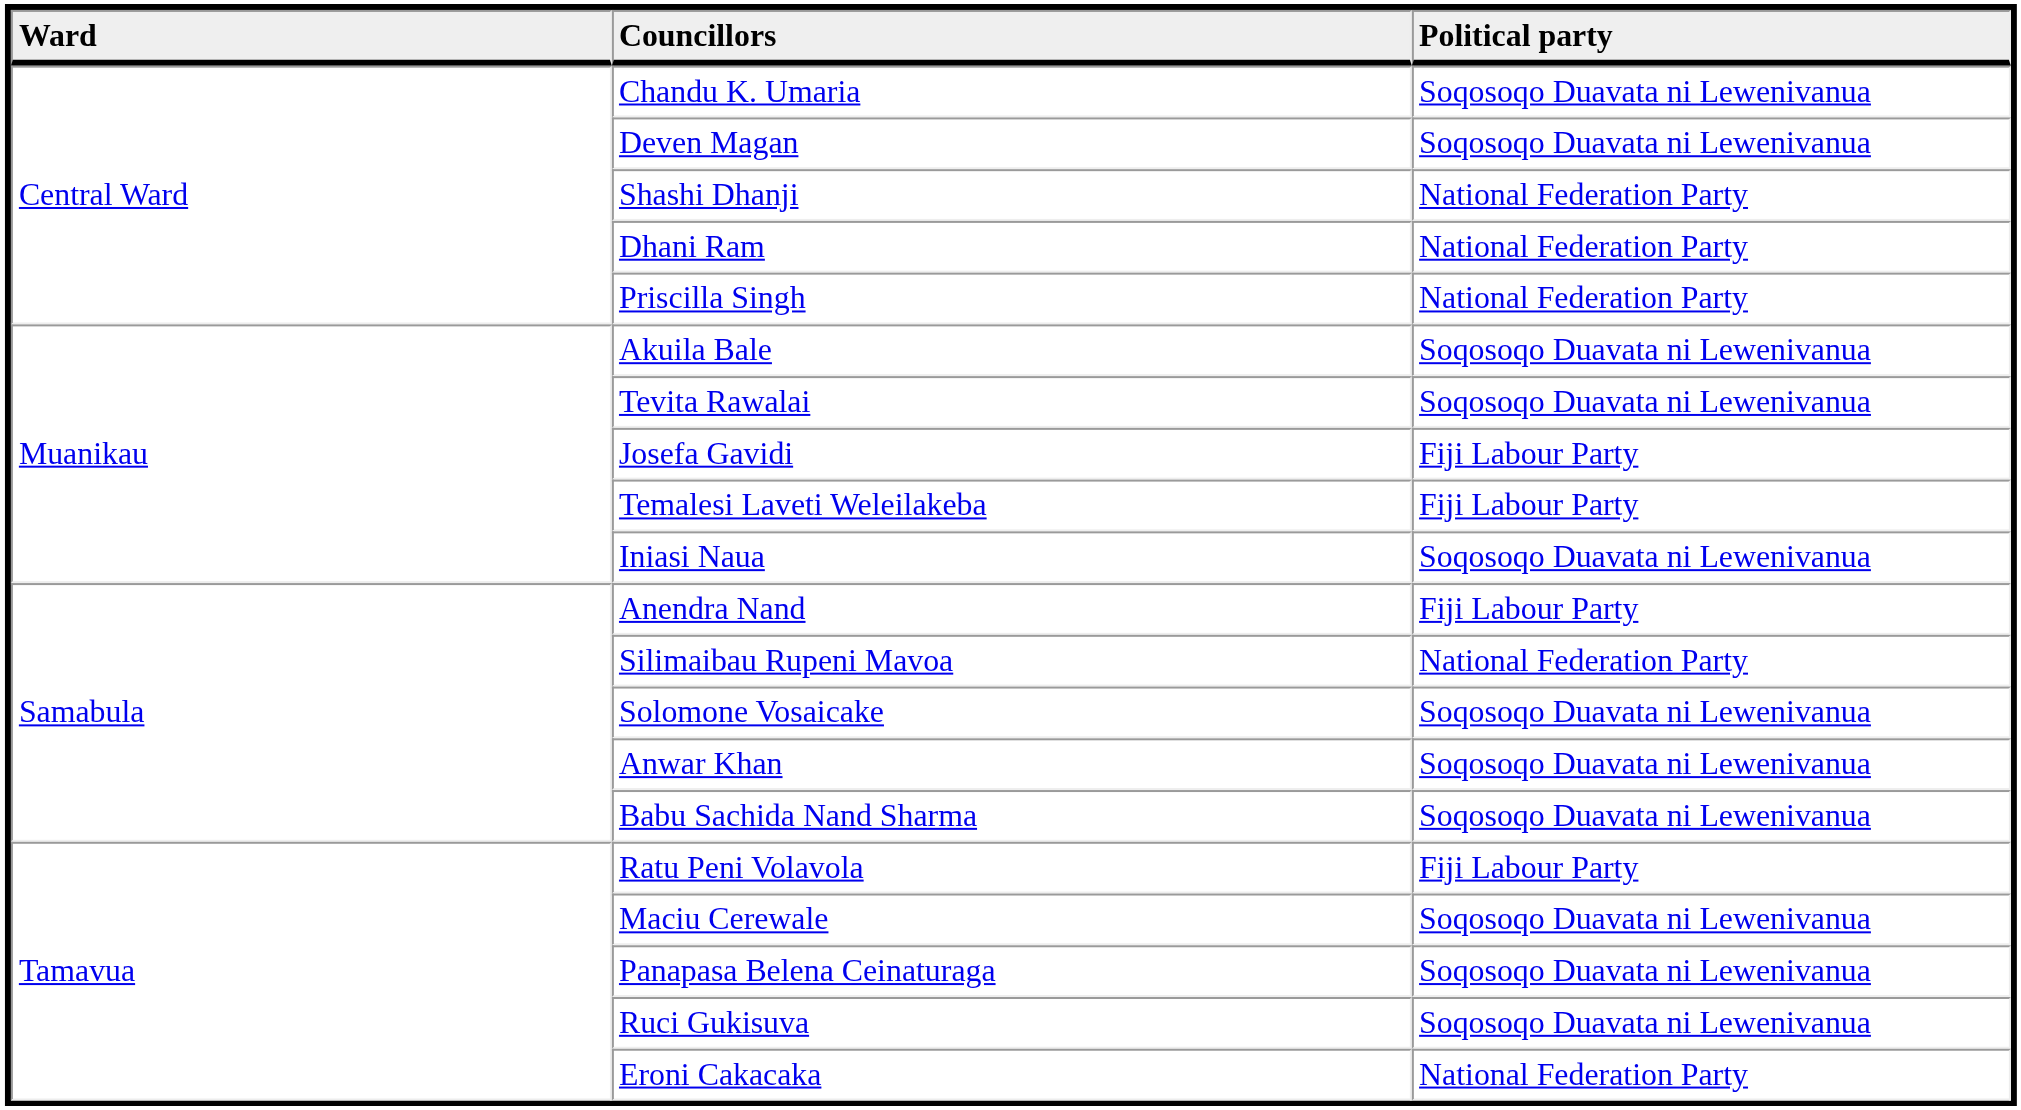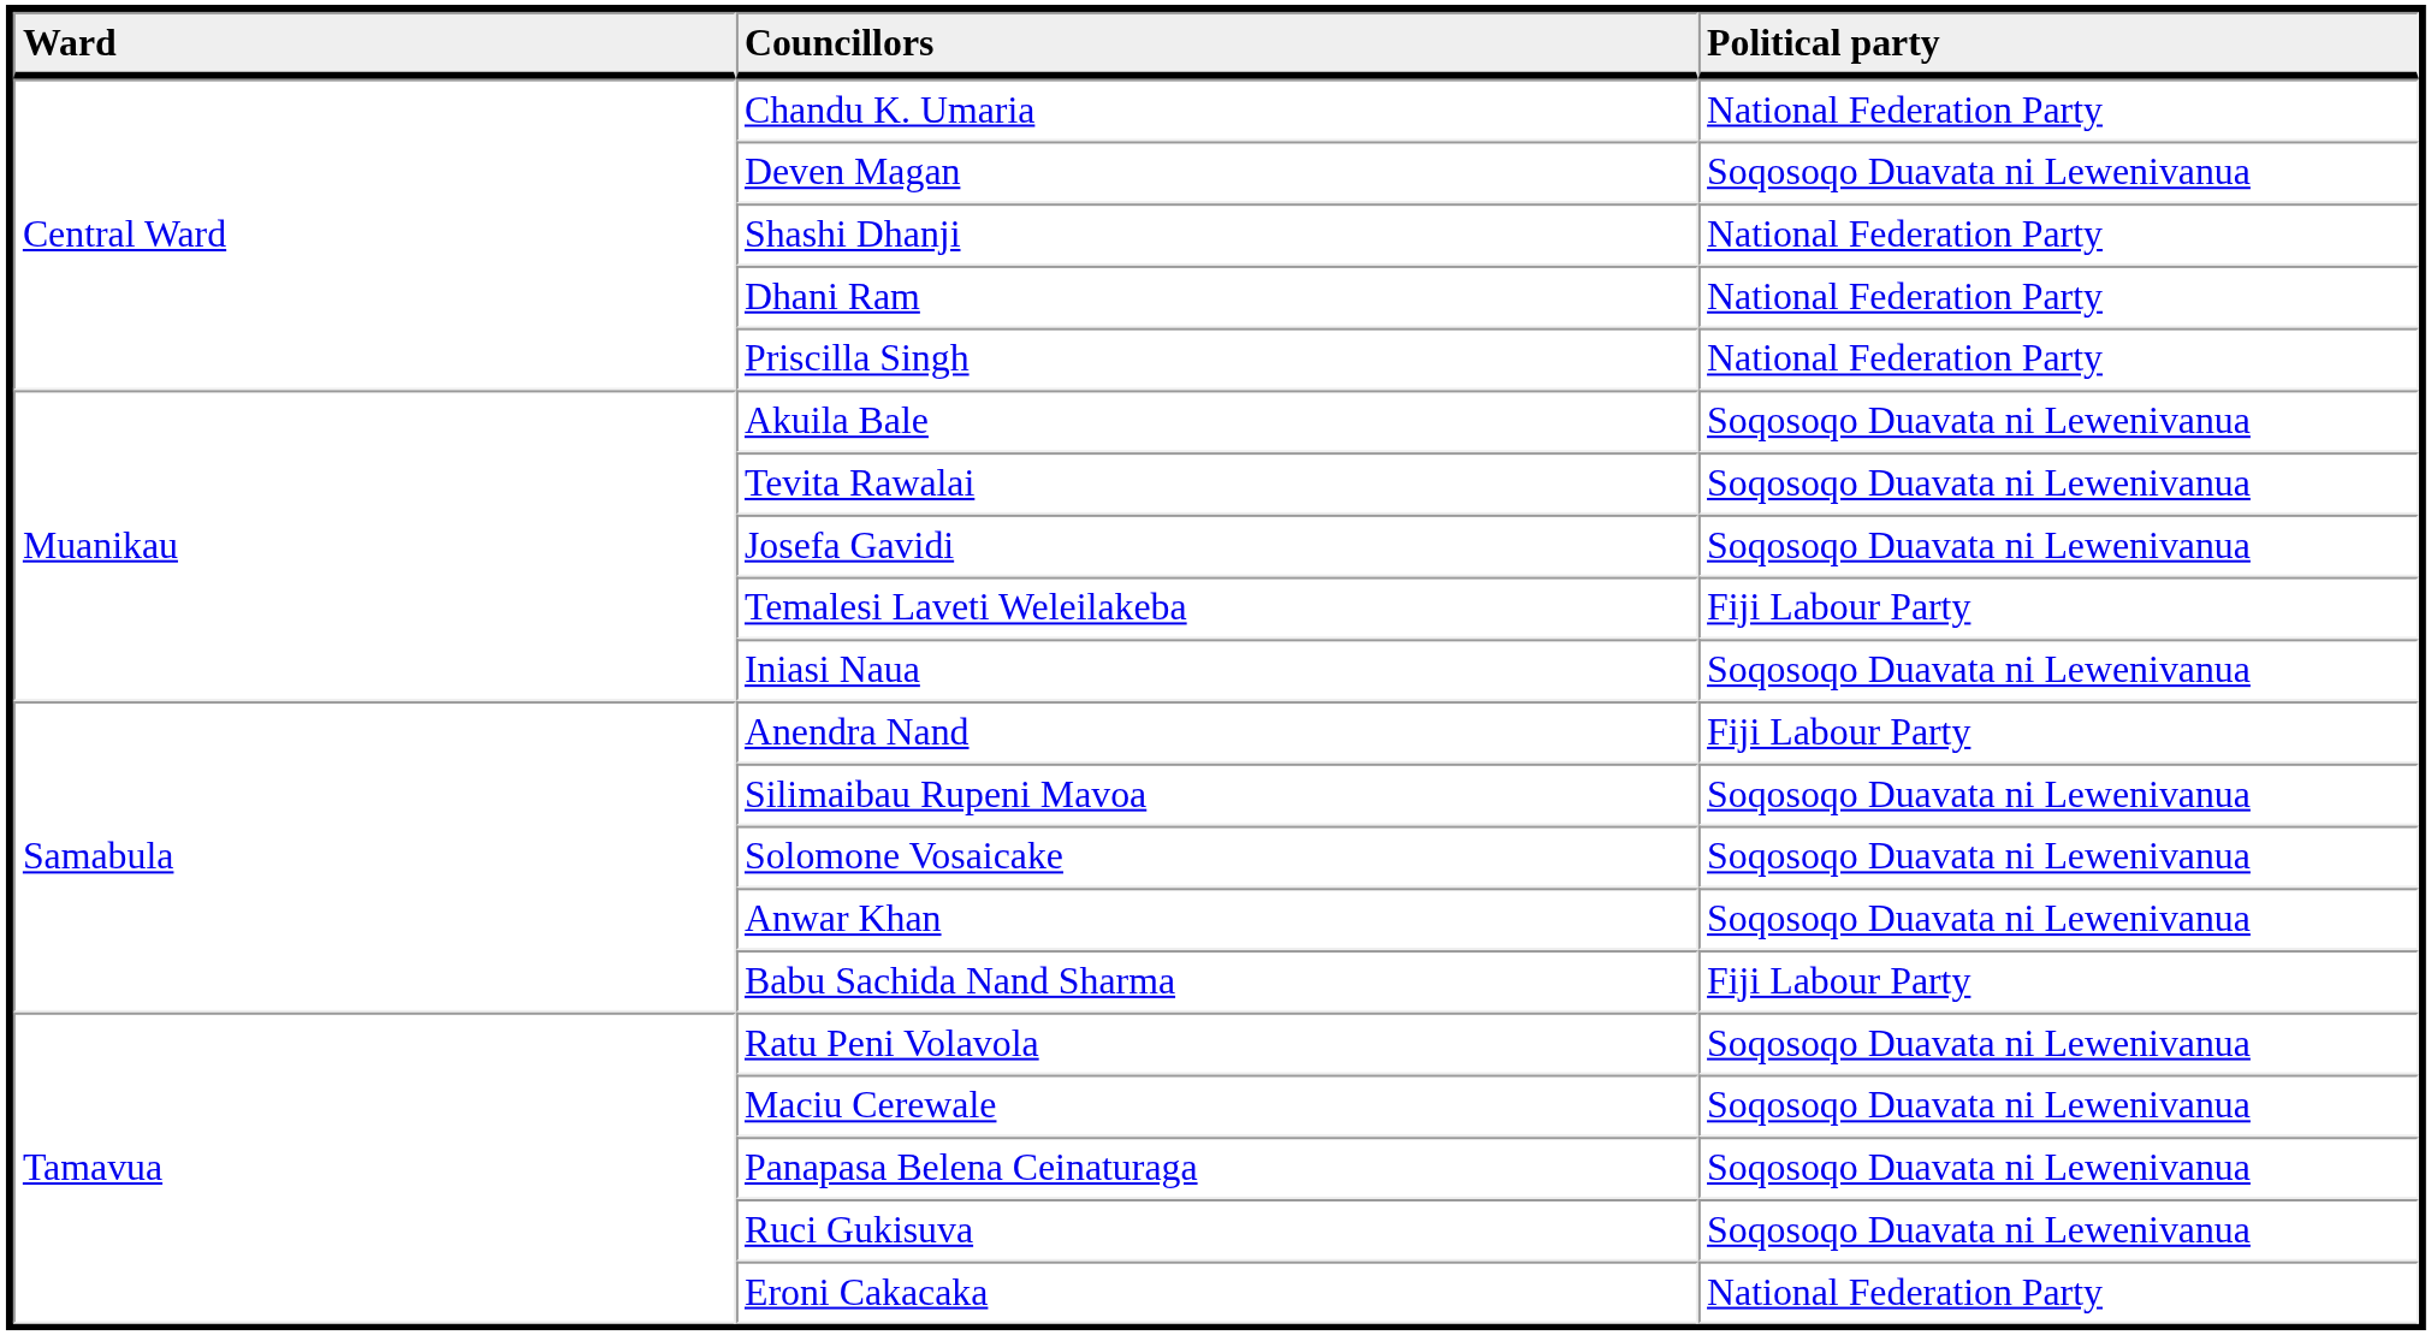 <table table width="80%" border="1" align="center" cellpadding=3 cellspacing=0 style="margin:5px; border:3px solid;">
 <tr>
 <td td width="30%" style="border-bottom:3px solid; background:#efefef;"><strong>Ward</strong></td>
 <td td width="40%" style="border-bottom:3px solid; background:#efefef;"><strong>Councillors</strong></td>
 <td td width="30%" style="border-bottom:3px solid; background:#efefef;"><strong>Political party</strong></td>
 </tr>
 <tr>
 <td rowspan=5><a href='#'>Central Ward</a></td>
 <td><a href='#'>Chandu K. Umaria</a></td>
-<td><a href='#'>Soqosoqo Duavata ni Lewenivanua</a></td>
+<td><a href='#'>National Federation Party</a></td>
 </tr>
 <tr>
 <td><a href='#'>Deven Magan</a></td>
 <td><a href='#'>Soqosoqo Duavata ni Lewenivanua</a></td>
 </tr>
 <tr>
 <td><a href='#'>Shashi Dhanji</a></td>
 <td><a href='#'>National Federation Party</a></td>
 </tr>
 <tr>
 <td><a href='#'>Dhani Ram</a></td>
 <td><a href='#'>National Federation Party</a></td>
 </tr>
 <tr>
 <td><a href='#'>Priscilla Singh</a></td>
 <td><a href='#'>National Federation Party</a></td>
 </tr>
 <tr>
 <td rowspan=5><a href='#'>Muanikau</a></td>
 <td><a href='#'>Akuila Bale</a></td>
 <td><a href='#'>Soqosoqo Duavata ni Lewenivanua</a></td>
 </tr>
 <tr>
 <td><a href='#'>Tevita Rawalai</a></td>
 <td><a href='#'>Soqosoqo Duavata ni Lewenivanua</a></td>
 </tr>
 <tr>
 <td><a href='#'>Josefa Gavidi</a></td>
-<td><a href='#'>Fiji Labour Party</a></td>
+<td><a href='#'>Soqosoqo Duavata ni Lewenivanua</a></td>
 </tr>
 <tr>
 <td><a href='#'>Temalesi Laveti Weleilakeba</a></td>
 <td><a href='#'>Fiji Labour Party</a></td>
 </tr>
 <tr>
 <td><a href='#'>Iniasi Naua</a></td>
 <td><a href='#'>Soqosoqo Duavata ni Lewenivanua</a></td>
 </tr>
 <tr>
 <td rowspan=5><a href='#'>Samabula</a></td>
 <td><a href='#'>Anendra Nand</a></td>
 <td><a href='#'>Fiji Labour Party</a></td>
 </tr>
 <tr>
 <td><a href='#'>Silimaibau Rupeni Mavoa</a></td>
-<td><a href='#'>National Federation Party</a></td>
+<td><a href='#'>Soqosoqo Duavata ni Lewenivanua</a></td>
 </tr>
 <tr>
 <td><a href='#'>Solomone Vosaicake</a></td>
 <td><a href='#'>Soqosoqo Duavata ni Lewenivanua</a></td>
 </tr>
 <tr>
 <td><a href='#'>Anwar Khan</a></td>
 <td><a href='#'>Soqosoqo Duavata ni Lewenivanua</a></td>
 </tr>
 <tr>
 <td><a href='#'>Babu Sachida Nand Sharma</a></td>
-<td><a href='#'>Soqosoqo Duavata ni Lewenivanua</a></td>
+<td><a href='#'>Fiji Labour Party</a></td>
 </tr>
 <tr>
 <td rowspan=6><a href='#'>Tamavua</a></td>
 <td><a href='#'>Ratu Peni Volavola</a></td>
-<td><a href='#'>Fiji Labour Party</a></td>
+<td><a href='#'>Soqosoqo Duavata ni Lewenivanua</a></td>
 </tr>
 <tr>
 <td><a href='#'>Maciu Cerewale</a></td>
 <td><a href='#'>Soqosoqo Duavata ni Lewenivanua</a></td>
 </tr>
 <tr>
 <td><a href='#'>Panapasa Belena Ceinaturaga</a></td>
 <td><a href='#'>Soqosoqo Duavata ni Lewenivanua</a></td>
 </tr>
 <tr>
 <td><a href='#'>Ruci Gukisuva</a></td>
 <td><a href='#'>Soqosoqo Duavata ni Lewenivanua</a></td>
 </tr>
 <tr>
 <td><a href='#'>Eroni Cakacaka</a></td>
 <td><a href='#'>National Federation Party</a></td>
 </tr>
 </table>
